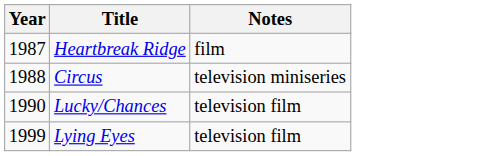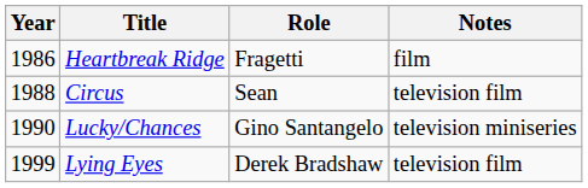 <table class="wikitable sortable">
 <tr>
 <th>Year</th>
 <th>Title</th>
+<th>Role</th>
 <th class="unsortable">Notes</th>
 </tr>
 <tr>
-<td>1987</td>
+<td>1986</td>
 <td><em><a href='#'>Heartbreak Ridge</a></em></td>
+<td>Fragetti</td>
 <td>film</td>
 </tr>
 <tr>
 <td>1988</td>
 <td><em><a href='#'>Circus</a></em></td>
-<td>television miniseries</td>
+<td>Sean</td>
+<td>television film</td>
 </tr>
 <tr>
 <td>1990</td>
 <td><em><a href='#'>Lucky/Chances</a></em></td>
-<td>television film</td>
+<td>Gino Santangelo</td>
+<td>television miniseries</td>
 </tr>
 <tr>
 <td>1999</td>
 <td><em><a href='#'>Lying Eyes</a></em></td>
+<td>Derek Bradshaw</td>
 <td>television film</td>
 </tr>
 </table>
